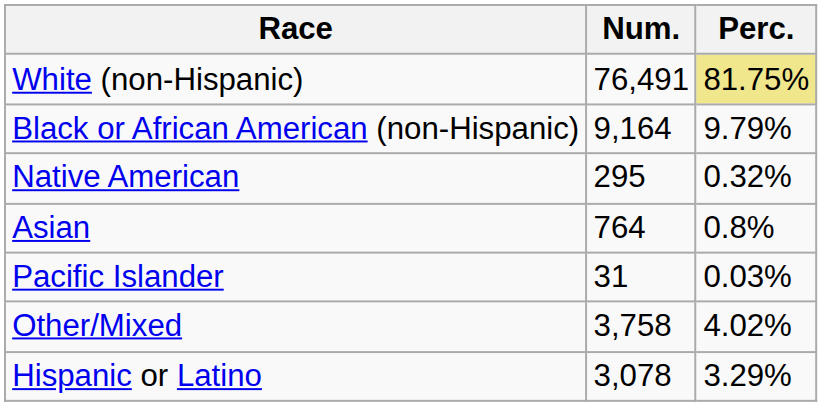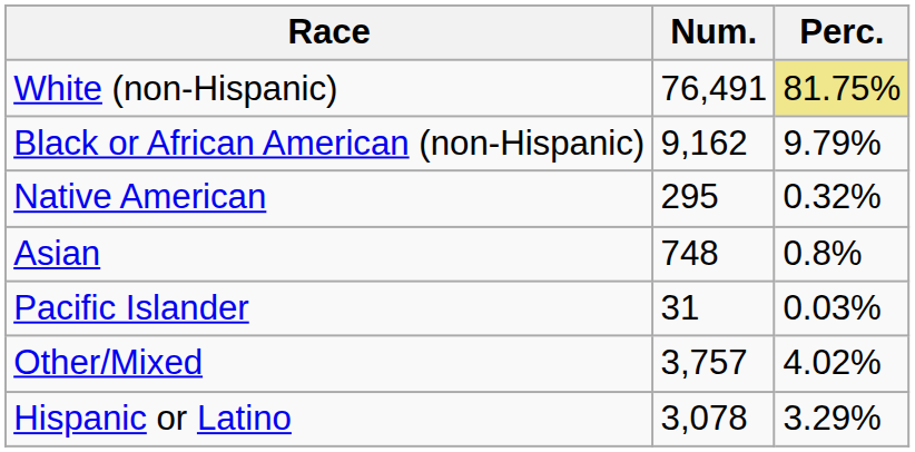 <table class="wikitable">
 <tr>
 <th>Race</th>
 <th>Num.</th>
 <th>Perc.</th>
 </tr>
 <tr>
 <td><a href='#'>White</a> (non-Hispanic)</td>
 <td>76,491</td>
 <td style="background: khaki;">81.75%</td>
 </tr>
 <tr>
 <td><a href='#'>Black or African American</a> (non-Hispanic)</td>
-<td>9,164</td>
+<td>9,162</td>
 <td>9.79%</td>
 </tr>
 <tr>
 <td><a href='#'>Native American</a></td>
 <td>295</td>
 <td>0.32%</td>
 </tr>
 <tr>
 <td><a href='#'>Asian</a></td>
-<td>764</td>
+<td>748</td>
 <td>0.8%</td>
 </tr>
 <tr>
 <td><a href='#'>Pacific Islander</a></td>
 <td>31</td>
 <td>0.03%</td>
 </tr>
 <tr>
 <td><a href='#'>Other/Mixed</a></td>
-<td>3,758</td>
+<td>3,757</td>
 <td>4.02%</td>
 </tr>
 <tr>
 <td><a href='#'>Hispanic</a> or <a href='#'>Latino</a></td>
 <td>3,078</td>
 <td>3.29%</td>
 </tr>
 </table>
